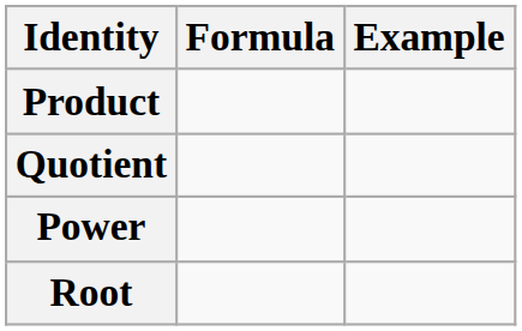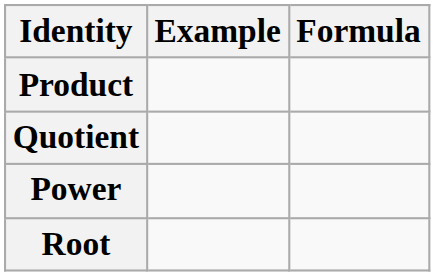 <table class="wikitable plainrowheaders">
 <tr>
 <th scope="col">Identity</th>
+<th scope="col">Example</th>
 <th scope="col">Formula</th>
-<th scope="col">Example</th>
 </tr>
 <tr>
 <th scope="row">Product</th>
 <td></td>
 <td></td>
 </tr>
 <tr>
 <th scope="row">Quotient</th>
 <td></td>
 <td></td>
 </tr>
 <tr>
 <th scope="row">Power</th>
 <td></td>
 <td></td>
 </tr>
 <tr>
 <th scope="row">Root</th>
 <td></td>
 <td></td>
 </tr>
 </table>
